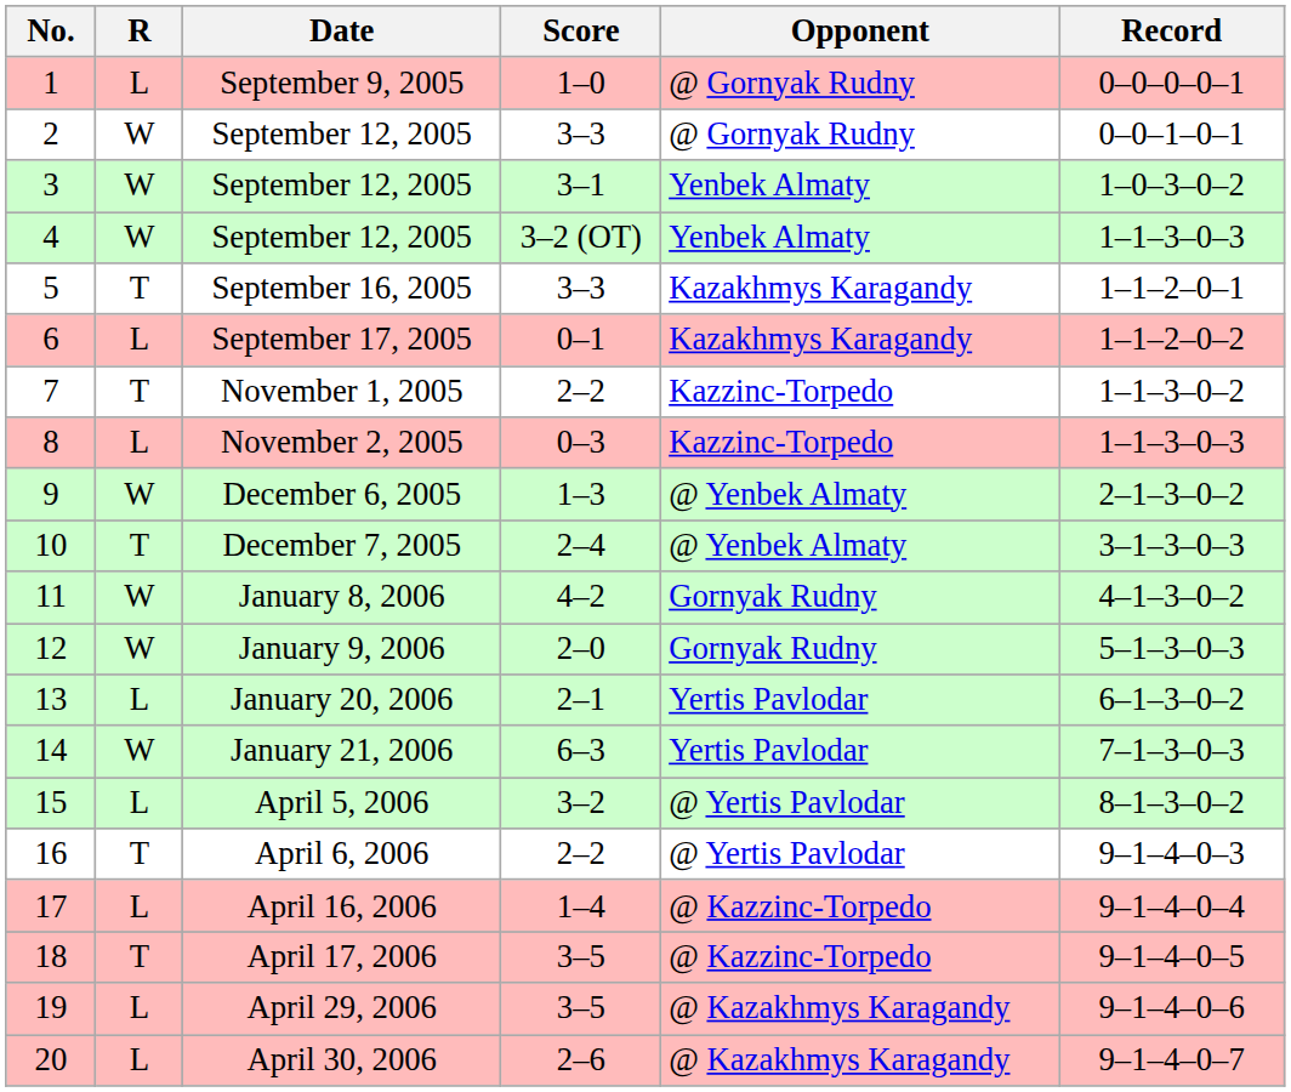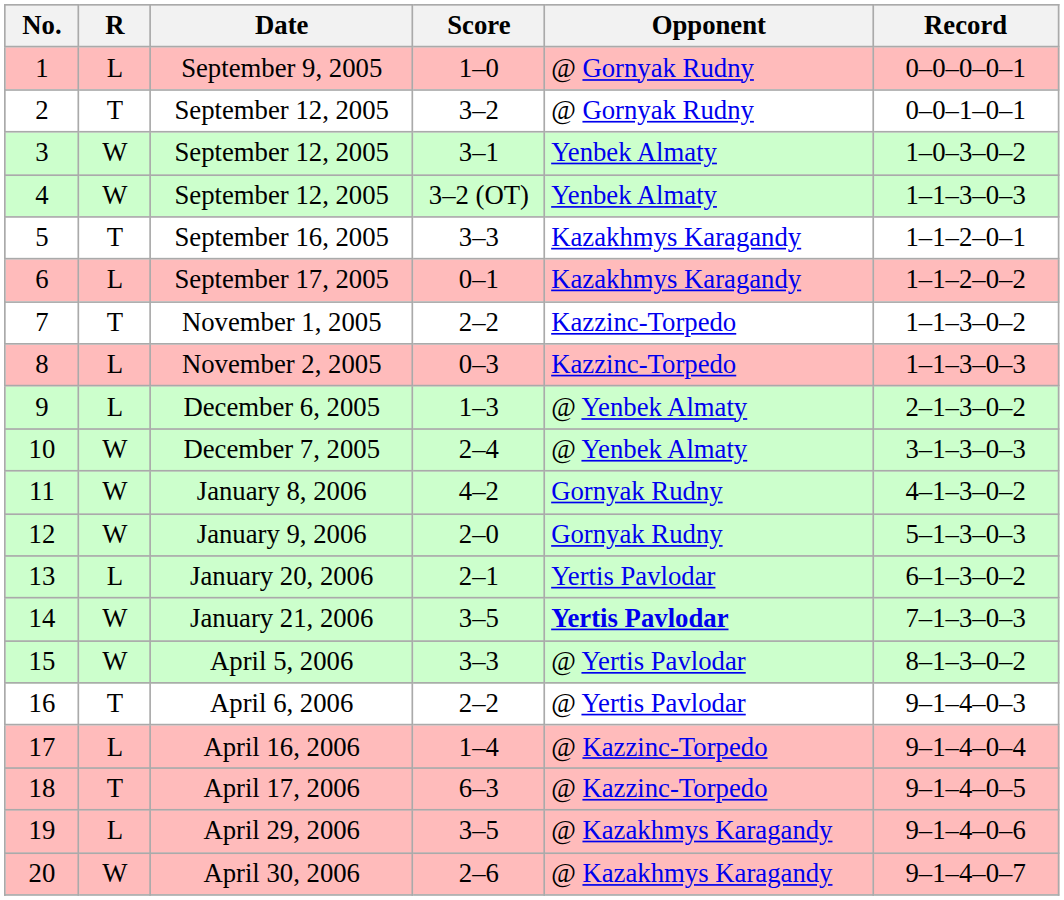 <table class="wikitable" width="50%">
 <tr>
 <th width="2%">No.</th>
 <th width="3%">R</th>
 <th width="12%">Date</th>
 <th width="5%">Score</th>
 <th width="15%">Opponent</th>
 <th width="8%">Record</th>
 </tr>
 <tr align="center" bgcolor="#FFBBBB">
 <td>1</td>
 <td>L</td>
 <td>September 9, 2005</td>
 <td>1–0</td>
 <td align="left">@ <a href='#'>Gornyak Rudny</a></td>
 <td>0–0–0–0–1</td>
 </tr>
 <tr align="center" bgcolor="#FFFFFF">
 <td>2</td>
-<td>W</td>
+<td>T</td>
 <td>September 12, 2005</td>
-<td>3–3</td>
+<td>3–2</td>
 <td align="left">@ <a href='#'>Gornyak Rudny</a></td>
 <td>0–0–1–0–1</td>
 </tr>
 <tr align="center" bgcolor="#CCFFCC">
 <td>3</td>
 <td>W</td>
 <td>September 12, 2005</td>
 <td>3–1</td>
 <td align="left"><a href='#'>Yenbek Almaty</a></td>
 <td>1–0–3–0–2</td>
 </tr>
 <tr align="center" bgcolor="#CCFFCC">
 <td>4</td>
 <td>W</td>
 <td>September 12, 2005</td>
 <td>3–2 (OT)</td>
 <td align="left"><a href='#'>Yenbek Almaty</a></td>
 <td>1–1–3–0–3</td>
 </tr>
 <tr align="center" bgcolor="#FFFFFF">
 <td>5</td>
 <td>T</td>
 <td>September 16, 2005</td>
 <td>3–3</td>
 <td align="left"><a href='#'>Kazakhmys Karagandy</a></td>
 <td>1–1–2–0–1</td>
 </tr>
 <tr align="center" bgcolor="#FFBBBB">
 <td>6</td>
 <td>L</td>
 <td>September 17, 2005</td>
 <td>0–1</td>
 <td align="left"><a href='#'>Kazakhmys Karagandy</a></td>
 <td>1–1–2–0–2</td>
 </tr>
 <tr align="center" bgcolor="#FFFFFF">
 <td>7</td>
 <td>T</td>
 <td>November 1, 2005</td>
 <td>2–2</td>
 <td align="left"><a href='#'>Kazzinc-Torpedo</a></td>
 <td>1–1–3–0–2</td>
 </tr>
 <tr align="center" bgcolor="#FFBBBB">
 <td>8</td>
 <td>L</td>
 <td>November 2, 2005</td>
 <td>0–3</td>
 <td align="left"><a href='#'>Kazzinc-Torpedo</a></td>
 <td>1–1–3–0–3</td>
 </tr>
 <tr align="center" bgcolor="#CCFFCC">
 <td>9</td>
-<td>W</td>
+<td>L</td>
 <td>December 6, 2005</td>
 <td>1–3</td>
 <td align="left">@ <a href='#'>Yenbek Almaty</a></td>
 <td>2–1–3–0–2</td>
 </tr>
 <tr align="center" bgcolor="#CCFFCC">
 <td>10</td>
-<td>T</td>
+<td>W</td>
 <td>December 7, 2005</td>
 <td>2–4</td>
 <td align="left">@ <a href='#'>Yenbek Almaty</a></td>
 <td>3–1–3–0–3</td>
 </tr>
 <tr align="center" bgcolor="#CCFFCC">
 <td>11</td>
 <td>W</td>
 <td>January 8, 2006</td>
 <td>4–2</td>
 <td align="left"><a href='#'>Gornyak Rudny</a></td>
 <td>4–1–3–0–2</td>
 </tr>
 <tr align="center" bgcolor="#CCFFCC">
 <td>12</td>
 <td>W</td>
 <td>January 9, 2006</td>
 <td>2–0</td>
 <td align="left"><a href='#'>Gornyak Rudny</a></td>
 <td>5–1–3–0–3</td>
 </tr>
 <tr align="center" bgcolor="#CCFFCC">
 <td>13</td>
 <td>L</td>
 <td>January 20, 2006</td>
 <td>2–1</td>
 <td align="left"><a href='#'>Yertis Pavlodar</a></td>
 <td>6–1–3–0–2</td>
 </tr>
 <tr align="center" bgcolor="#CCFFCC">
 <td>14</td>
 <td>W</td>
 <td>January 21, 2006</td>
-<td>6–3</td>
-<td align="left"><a href='#'>Yertis Pavlodar</a></td>
+<td>3–5</td>
+<td align="left"><strong><a href='#'>Yertis Pavlodar</a></strong></td>
 <td>7–1–3–0–3</td>
 </tr>
 <tr align="center" bgcolor="#CCFFCC">
 <td>15</td>
-<td>L</td>
+<td>W</td>
 <td>April 5, 2006</td>
-<td>3–2</td>
+<td>3–3</td>
 <td align="left">@ <a href='#'>Yertis Pavlodar</a></td>
 <td>8–1–3–0–2</td>
 </tr>
 <tr align="center" bgcolor="#FFFFFF">
 <td>16</td>
 <td>T</td>
 <td>April 6, 2006</td>
 <td>2–2</td>
 <td align="left">@ <a href='#'>Yertis Pavlodar</a></td>
 <td>9–1–4–0–3</td>
 </tr>
 <tr align="center" bgcolor="#FFBBBB">
 <td>17</td>
 <td>L</td>
 <td>April 16, 2006</td>
 <td>1–4</td>
 <td align="left">@ <a href='#'>Kazzinc-Torpedo</a></td>
 <td>9–1–4–0–4</td>
 </tr>
 <tr align="center" bgcolor="#FFBBBB">
 <td>18</td>
 <td>T</td>
 <td>April 17, 2006</td>
-<td>3–5</td>
+<td>6–3</td>
 <td align="left">@ <a href='#'>Kazzinc-Torpedo</a></td>
 <td>9–1–4–0–5</td>
 </tr>
 <tr align="center" bgcolor="#FFBBBB">
 <td>19</td>
 <td>L</td>
 <td>April 29, 2006</td>
 <td>3–5</td>
 <td align="left">@ <a href='#'>Kazakhmys Karagandy</a></td>
 <td>9–1–4–0–6</td>
 </tr>
 <tr align="center" bgcolor="#FFBBBB">
 <td>20</td>
-<td>L</td>
+<td>W</td>
 <td>April 30, 2006</td>
 <td>2–6</td>
 <td align="left">@ <a href='#'>Kazakhmys Karagandy</a></td>
 <td>9–1–4–0–7</td>
 </tr>
 </table>
